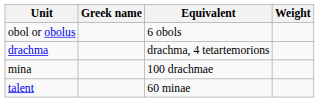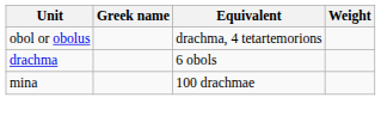 <table class="wikitable" style="margin: 1em auto 1em auto">
 <tr>
 <th>Unit</th>
 <th>Greek name</th>
 <th>Equivalent</th>
 <th>Weight</th>
 </tr>
 <tr>
 <td>obol or <a href='#'>obolus</a></td>
 <td></td>
-<td>6 obols</td>
+<td> drachma, 4 tetartemorions</td>
 <td></td>
 </tr>
 <tr>
 <td><a href='#'>drachma</a></td>
 <td></td>
-<td> drachma, 4 tetartemorions</td>
+<td>6 obols</td>
 <td></td>
 </tr>
 <tr>
 <td>mina</td>
 <td></td>
 <td>100 drachmae</td>
 <td></td>
 </tr>
-<tr>
-<td><a href='#'>talent</a></td>
-<td></td>
-<td>60 minae</td>
-<td></td>
-</tr>
 </table>
